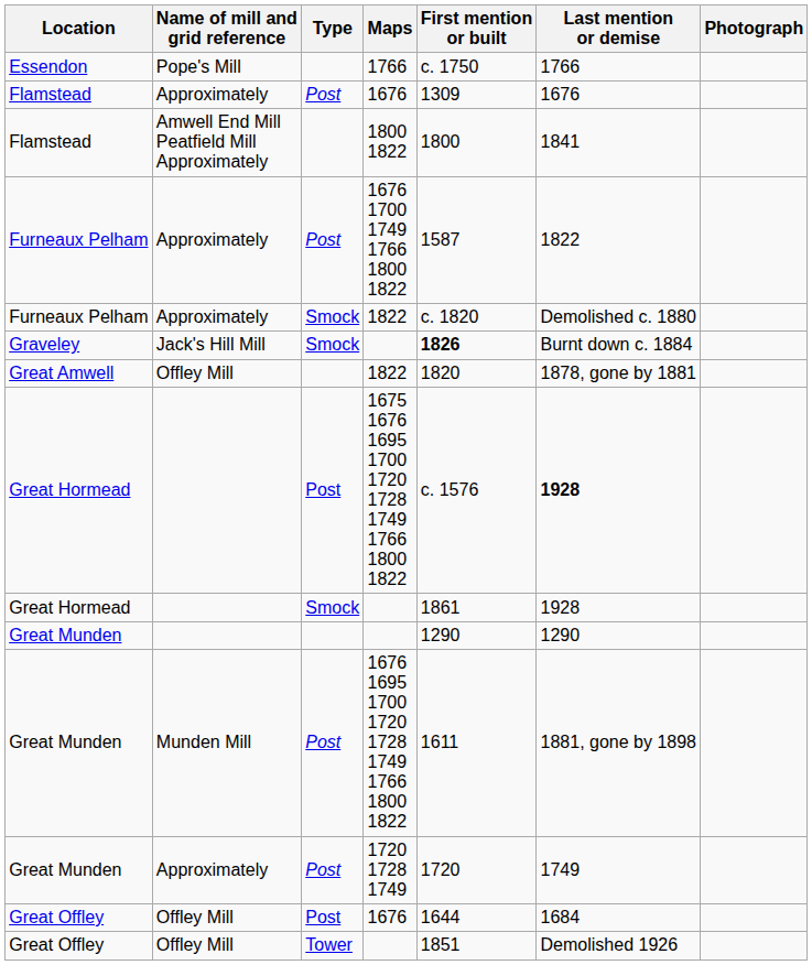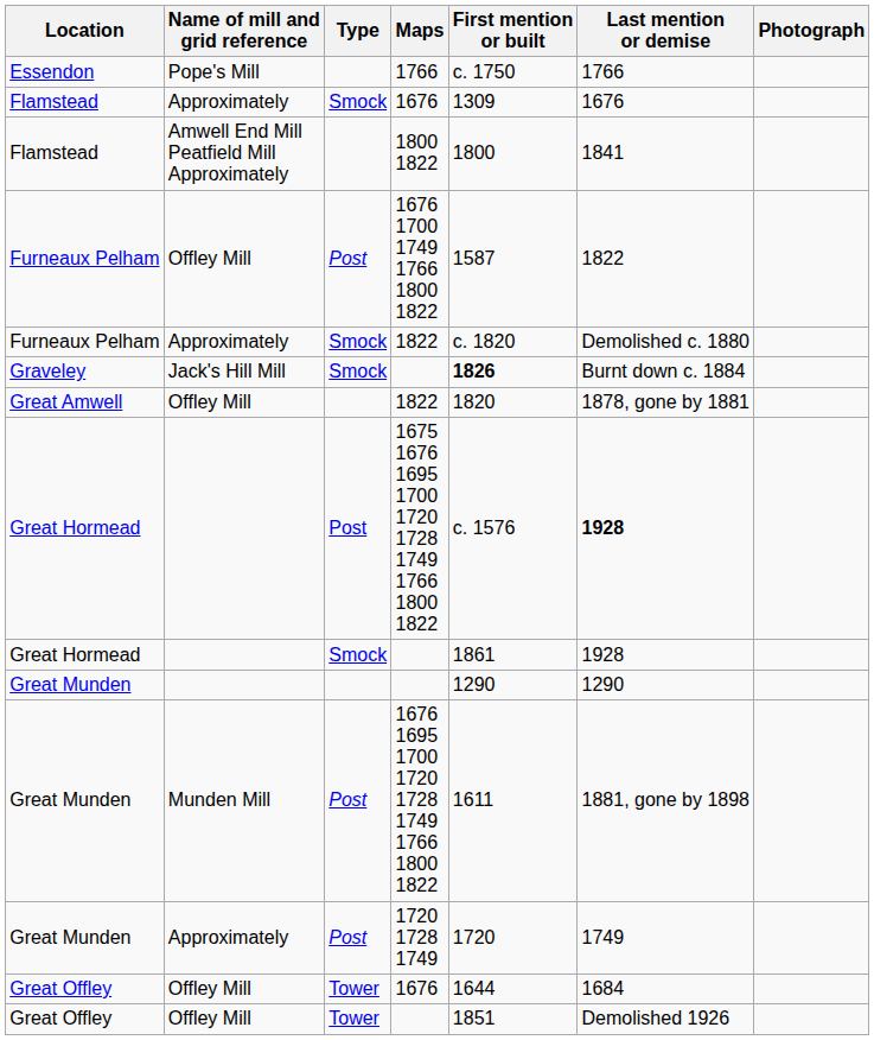 <table class="wikitable">
 <tr>
 <th>Location</th>
 <th>Name of mill and<br>grid reference</th>
 <th>Type</th>
 <th>Maps</th>
 <th>First mention<br>or built</th>
 <th>Last mention<br> or demise</th>
 <th>Photograph</th>
 </tr>
 <tr>
 <td><a href='#'>Essendon</a></td>
 <td>Pope's Mill<br></td>
 <td></td>
 <td>1766</td>
 <td>c. 1750</td>
 <td>1766</td>
 <td></td>
 </tr>
 <tr>
 <td><a href='#'>Flamstead</a></td>
 <td>Approximately<br></td>
-<td><em><a href='#'>Post</a></em></td>
+<td><a href='#'>Smock</a></td>
 <td>1676</td>
 <td>1309</td>
 <td>1676</td>
 <td></td>
 </tr>
 <tr>
 <td>Flamstead</td>
 <td>Amwell End Mill<br>Peatfield Mill<br>Approximately<br></td>
 <td></td>
 <td>1800<br>1822</td>
 <td>1800</td>
 <td>1841</td>
 <td></td>
 </tr>
 <tr>
 <td><a href='#'>Furneaux Pelham</a></td>
-<td>Approximately<br></td>
+<td>Offley Mill<br></td>
 <td><em><a href='#'>Post</a></em></td>
 <td>1676<br>1700<br>1749<br>1766<br>1800<br>1822</td>
 <td>1587</td>
 <td>1822</td>
 <td></td>
 </tr>
 <tr>
 <td>Furneaux Pelham</td>
 <td>Approximately<br></td>
 <td><a href='#'>Smock</a></td>
 <td>1822</td>
 <td>c. 1820</td>
 <td>Demolished c. 1880</td>
 <td></td>
 </tr>
 <tr>
 <td><a href='#'>Graveley</a></td>
 <td>Jack's Hill Mill<br></td>
 <td><a href='#'>Smock</a></td>
 <td></td>
 <td><strong>1826</strong></td>
 <td>Burnt down c. 1884</td>
 <td></td>
 </tr>
 <tr>
 <td><a href='#'>Great Amwell</a></td>
 <td>Offley Mill<br></td>
 <td></td>
 <td>1822</td>
 <td>1820</td>
 <td>1878, gone by 1881</td>
 <td></td>
 </tr>
 <tr>
 <td><a href='#'>Great Hormead</a></td>
 <td></td>
 <td><a href='#'>Post</a></td>
 <td>1675<br>1676<br>1695<br>1700<br>1720<br>1728<br>1749<br>1766<br>1800<br>1822</td>
 <td>c. 1576</td>
 <td><strong>1928<br></strong></td>
 <td></td>
 </tr>
 <tr>
 <td>Great Hormead</td>
 <td></td>
 <td><a href='#'>Smock</a></td>
 <td></td>
 <td>1861</td>
 <td>1928<br></td>
 <td></td>
 </tr>
 <tr>
 <td><a href='#'>Great Munden</a></td>
 <td></td>
 <td></td>
 <td></td>
 <td>1290</td>
 <td>1290</td>
 <td></td>
 </tr>
 <tr>
 <td>Great Munden</td>
 <td>Munden Mill<br></td>
 <td><em><a href='#'>Post</a></em></td>
 <td>1676<br>1695<br>1700<br>1720<br>1728<br>1749<br>1766<br>1800<br>1822</td>
 <td>1611</td>
 <td>1881, gone by 1898</td>
 <td></td>
 </tr>
 <tr>
 <td>Great Munden</td>
 <td>Approximately<br></td>
 <td><em><a href='#'>Post</a></em></td>
 <td>1720<br>1728<br>1749</td>
 <td>1720</td>
 <td>1749</td>
 <td></td>
 </tr>
 <tr>
 <td><a href='#'>Great Offley</a></td>
 <td>Offley Mill<br></td>
-<td><a href='#'>Post</a></td>
+<td><a href='#'>Tower</a></td>
 <td>1676</td>
 <td>1644</td>
 <td>1684</td>
 <td></td>
 </tr>
 <tr>
 <td>Great Offley</td>
 <td>Offley Mill<br></td>
 <td><a href='#'>Tower</a></td>
 <td></td>
 <td>1851</td>
 <td>Demolished 1926<br></td>
 <td></td>
 </tr>
 </table>
